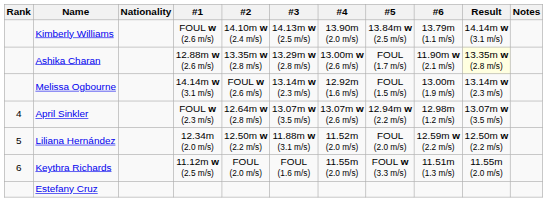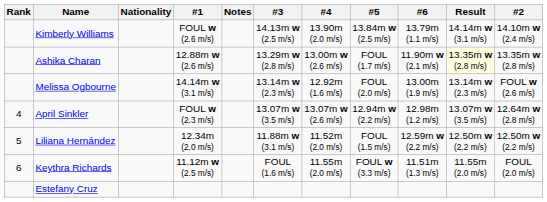 <table class="wikitable sortable" style="text-align:center">
 <tr>
 <th>Rank</th>
 <th>Name</th>
 <th>Nationality</th>
 <th>#1</th>
-<th>#2</th>
+<th>Notes</th>
 <th>#3</th>
 <th>#4</th>
 <th>#5</th>
 <th>#6</th>
 <th>Result</th>
-<th>Notes</th>
+<th>#2</th>
 </tr>
 <tr>
 <td></td>
 <td align=left><a href='#'>Kimberly Williams</a></td>
 <td align=left></td>
 <td>FOUL <strong>w</strong><br> <small>(2.6 m/s)</small></td>
-<td>14.10m <strong>w</strong><br> <small>(2.4 m/s)</small></td>
+<td></td>
 <td>14.13m <strong>w</strong><br> <small>(2.5 m/s)</small></td>
 <td>13.90m<br> <small>(2.0 m/s)</small></td>
 <td>13.84m <strong>w</strong><br> <small>(2.5 m/s)</small></td>
 <td>13.79m<br> <small>(1.1 m/s)</small></td>
 <td>14.14m <strong>w</strong><br><small>(3.1 m/s)</small></td>
-<td></td>
+<td>14.10m <strong>w</strong><br> <small>(2.4 m/s)</small></td>
 </tr>
 <tr>
 <td></td>
 <td align=left><a href='#'>Ashika Charan</a></td>
 <td align=left></td>
 <td>12.88m <strong>w</strong><br> <small>(2.6 m/s)</small></td>
-<td>13.35m <strong>w</strong><br> <small>(2.8 m/s)</small></td>
+<td></td>
 <td>13.29m <strong>w</strong><br> <small>(2.8 m/s)</small></td>
 <td>13.00m <strong>w</strong><br> <small>(2.6 m/s)</small></td>
 <td>FOUL<br> <small>(1.7 m/s)</small></td>
 <td>11.90m <strong>w</strong><br> <small>(2.1 m/s)</small></td>
 <td style="background: lightyellow;">13.35m <strong>w</strong><br><small>(2.8 m/s)</small></td>
-<td></td>
+<td>13.35m <strong>w</strong><br> <small>(2.8 m/s)</small></td>
 </tr>
 <tr>
 <td></td>
 <td align=left><a href='#'>Melissa Ogbourne</a></td>
 <td align=left></td>
 <td>14.14m <strong>w</strong><br> <small>(3.1 m/s)</small></td>
-<td>FOUL <strong>w</strong><br> <small>(2.6 m/s)</small></td>
+<td></td>
 <td>13.14m <strong>w</strong><br> <small>(2.3 m/s)</small></td>
 <td>12.92m<br> <small>(1.6 m/s)</small></td>
-<td>FOUL<br> <small>(1.5 m/s)</small></td>
+<td>FOUL<br> <small>(2.0 m/s)</small></td>
 <td>13.00m<br> <small>(1.9 m/s)</small></td>
 <td>13.14m <strong>w</strong><br><small>(2.3 m/s)</small></td>
-<td></td>
+<td>FOUL <strong>w</strong><br> <small>(2.6 m/s)</small></td>
 </tr>
 <tr>
 <td>4</td>
 <td align=left><a href='#'>April Sinkler</a></td>
 <td align=left></td>
 <td>FOUL <strong>w</strong><br> <small>(2.3 m/s)</small></td>
-<td>12.64m <strong>w</strong><br> <small>(2.8 m/s)</small></td>
+<td></td>
 <td>13.07m <strong>w</strong><br> <small>(3.5 m/s)</small></td>
 <td>13.07m <strong>w</strong><br> <small>(2.6 m/s)</small></td>
 <td>12.94m <strong>w</strong><br> <small>(2.2 m/s)</small></td>
 <td>12.98m<br> <small>(1.2 m/s)</small></td>
 <td>13.07m <strong>w</strong><br><small>(3.5 m/s)</small></td>
-<td></td>
+<td>12.64m <strong>w</strong><br> <small>(2.8 m/s)</small></td>
 </tr>
 <tr>
 <td>5</td>
 <td align=left><a href='#'>Liliana Hernández</a></td>
 <td align=left></td>
 <td>12.34m<br> <small>(2.0 m/s)</small></td>
-<td>12.50m <strong>w</strong><br> <small>(2.2 m/s)</small></td>
+<td></td>
 <td>11.88m <strong>w</strong><br> <small>(3.1 m/s)</small></td>
 <td>11.52m<br> <small>(2.0 m/s)</small></td>
-<td>FOUL<br> <small>(2.0 m/s)</small></td>
+<td>FOUL<br> <small>(1.5 m/s)</small></td>
 <td>12.59m <strong>w</strong><br> <small>(2.2 m/s)</small></td>
 <td>12.50m <strong>w</strong><br><small>(2.2 m/s)</small></td>
-<td></td>
+<td>12.50m <strong>w</strong><br> <small>(2.2 m/s)</small></td>
 </tr>
 <tr>
 <td>6</td>
 <td align=left><a href='#'>Keythra Richards</a></td>
 <td align=left></td>
 <td>11.12m <strong>w</strong><br> <small>(2.5 m/s)</small></td>
-<td>FOUL<br> <small>(2.0 m/s)</small></td>
+<td></td>
 <td>FOUL<br> <small>(1.6 m/s)</small></td>
 <td>11.55m<br> <small>(2.0 m/s)</small></td>
 <td>FOUL <strong>w</strong><br> <small>(3.3 m/s)</small></td>
 <td>11.51m<br> <small>(1.3 m/s)</small></td>
 <td>11.55m<br><small>(2.0 m/s)</small></td>
-<td></td>
+<td>FOUL<br> <small>(2.0 m/s)</small></td>
 </tr>
 <tr>
 <td></td>
 <td align=left><a href='#'>Estefany Cruz</a></td>
 <td align=left></td>
 <td></td>
 <td></td>
 <td></td>
 <td></td>
 <td></td>
 <td></td>
 <td></td>
 <td></td>
 </tr>
 </table>
